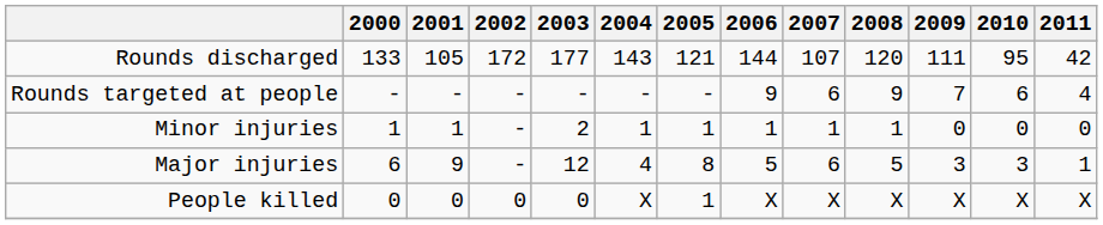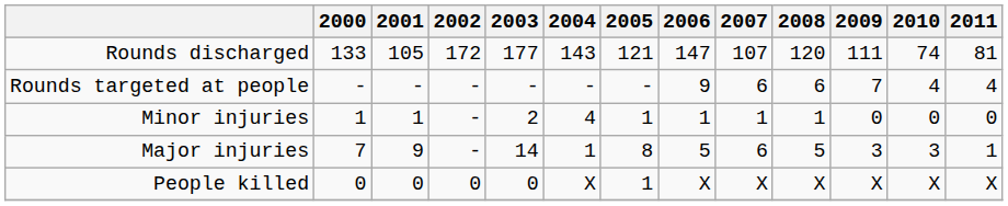 <table class="wikitable" style="text-align: right">
 <tr style="background:#ececec;">
 <th></th>
 <th>2000</th>
 <th>2001</th>
 <th>2002</th>
 <th>2003</th>
 <th>2004</th>
 <th>2005</th>
 <th>2006</th>
 <th>2007</th>
 <th>2008</th>
 <th>2009</th>
 <th>2010</th>
 <th>2011</th>
 </tr>
 <tr>
 <td>Rounds discharged</td>
 <td>133</td>
 <td>105</td>
 <td>172</td>
 <td>177</td>
 <td>143</td>
 <td>121</td>
-<td>144</td>
+<td>147</td>
 <td>107</td>
 <td>120</td>
 <td>111</td>
-<td>95</td>
-<td>42</td>
+<td>74</td>
+<td>81</td>
 </tr>
 <tr>
 <td>Rounds targeted at people</td>
 <td>-</td>
 <td>-</td>
 <td>-</td>
 <td>-</td>
 <td>-</td>
 <td>-</td>
 <td>9</td>
 <td>6</td>
-<td>9</td>
+<td>6</td>
 <td>7</td>
-<td>6</td>
+<td>4</td>
 <td>4</td>
 </tr>
 <tr>
 <td>Minor injuries</td>
 <td>1</td>
 <td>1</td>
 <td>-</td>
 <td>2</td>
-<td>1</td>
+<td>4</td>
 <td>1</td>
 <td>1</td>
 <td>1</td>
 <td>1</td>
 <td>0</td>
 <td>0</td>
 <td>0</td>
 </tr>
 <tr>
 <td>Major injuries</td>
-<td>6</td>
+<td>7</td>
 <td>9</td>
 <td>-</td>
-<td>12</td>
-<td>4</td>
+<td>14</td>
+<td>1</td>
 <td>8</td>
 <td>5</td>
 <td>6</td>
 <td>5</td>
 <td>3</td>
 <td>3</td>
 <td>1</td>
 </tr>
 <tr>
 <td>People killed</td>
 <td>0</td>
 <td>0</td>
 <td>0</td>
 <td>0</td>
 <td>X</td>
 <td>1</td>
 <td>X</td>
 <td>X</td>
 <td>X</td>
 <td>X</td>
 <td>X</td>
 <td>X</td>
 </tr>
 <tr>
 </tr>
 </table>
